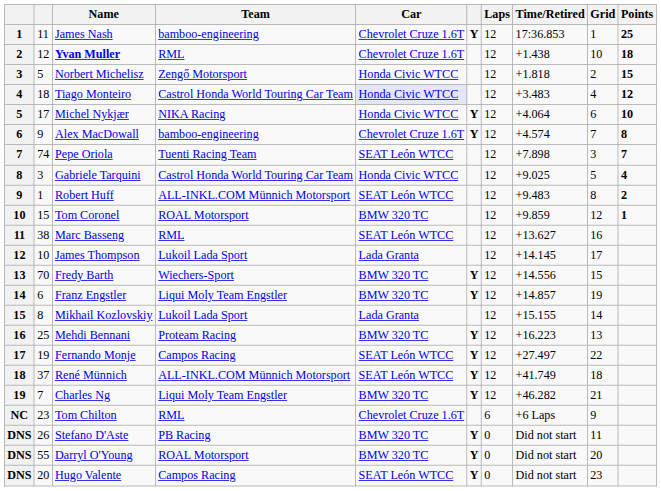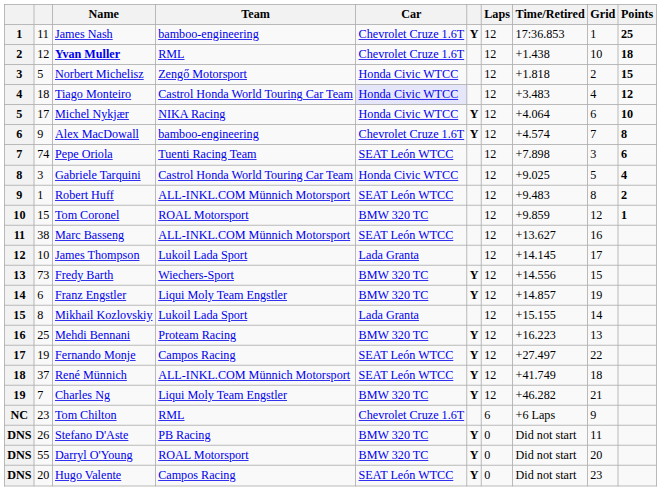 <table class="wikitable sortable" style="font-size: 95%;">
 <tr>
 <th></th>
 <th></th>
 <th>Name</th>
 <th>Team</th>
 <th>Car</th>
 <th></th>
 <th>Laps</th>
 <th>Time/Retired</th>
 <th>Grid</th>
 <th>Points</th>
 </tr>
 <tr>
 <th>1</th>
 <td>11</td>
 <td> <a href='#'>James Nash</a></td>
 <td><a href='#'>bamboo-engineering</a></td>
 <td><a href='#'>Chevrolet Cruze 1.6T</a></td>
 <td align=center><strong><span>Y</span></strong></td>
 <td>12</td>
 <td>17:36.853</td>
 <td>1</td>
 <td><strong>25</strong></td>
 </tr>
 <tr>
 <th>2</th>
 <td>12</td>
 <td> <strong><a href='#'>Yvan Muller</a></strong></td>
 <td><a href='#'>RML</a></td>
 <td><a href='#'>Chevrolet Cruze 1.6T</a></td>
 <td></td>
 <td>12</td>
 <td>+1.438</td>
 <td>10</td>
 <td><strong>18</strong></td>
 </tr>
 <tr>
 <th>3</th>
 <td>5</td>
 <td> <a href='#'>Norbert Michelisz</a></td>
 <td><a href='#'>Zengő Motorsport</a></td>
 <td><a href='#'>Honda Civic WTCC</a></td>
 <td></td>
 <td>12</td>
 <td>+1.818</td>
 <td>2</td>
 <td><strong>15</strong></td>
 </tr>
 <tr>
 <th>4</th>
 <td>18</td>
 <td> <a href='#'>Tiago Monteiro</a></td>
 <td><a href='#'>Castrol Honda World Touring Car Team</a></td>
 <td style="background: lavender;"><a href='#'>Honda Civic WTCC</a></td>
 <td></td>
 <td>12</td>
 <td>+3.483</td>
 <td>4</td>
 <td><strong>12</strong></td>
 </tr>
 <tr>
 <th>5</th>
 <td>17</td>
 <td> <a href='#'>Michel Nykjær</a></td>
 <td><a href='#'>NIKA Racing</a></td>
 <td><a href='#'>Honda Civic WTCC</a></td>
 <td align=center><strong><span>Y</span></strong></td>
 <td>12</td>
 <td>+4.064</td>
 <td>6</td>
 <td><strong>10</strong></td>
 </tr>
 <tr>
 <th>6</th>
 <td>9</td>
 <td> <a href='#'>Alex MacDowall</a></td>
 <td><a href='#'>bamboo-engineering</a></td>
 <td><a href='#'>Chevrolet Cruze 1.6T</a></td>
 <td align=center><strong><span>Y</span></strong></td>
 <td>12</td>
 <td>+4.574</td>
 <td>7</td>
 <td><strong>8</strong></td>
 </tr>
 <tr>
 <th>7</th>
 <td>74</td>
 <td> <a href='#'>Pepe Oriola</a></td>
 <td><a href='#'>Tuenti Racing Team</a></td>
 <td><a href='#'>SEAT León WTCC</a></td>
 <td></td>
 <td>12</td>
 <td>+7.898</td>
 <td>3</td>
-<td><strong>7</strong></td>
+<td><strong>6</strong></td>
 </tr>
 <tr>
 <th>8</th>
 <td>3</td>
 <td> <a href='#'>Gabriele Tarquini</a></td>
 <td><a href='#'>Castrol Honda World Touring Car Team</a></td>
 <td><a href='#'>Honda Civic WTCC</a></td>
 <td></td>
 <td>12</td>
 <td>+9.025</td>
 <td>5</td>
 <td><strong>4</strong></td>
 </tr>
 <tr>
 <th>9</th>
 <td>1</td>
 <td> <a href='#'>Robert Huff</a></td>
 <td><a href='#'>ALL-INKL.COM Münnich Motorsport</a></td>
 <td><a href='#'>SEAT León WTCC</a></td>
 <td></td>
 <td>12</td>
 <td>+9.483</td>
 <td>8</td>
 <td><strong>2</strong></td>
 </tr>
 <tr>
 <th>10</th>
 <td>15</td>
 <td> <a href='#'>Tom Coronel</a></td>
 <td><a href='#'>ROAL Motorsport</a></td>
 <td><a href='#'>BMW 320 TC</a></td>
 <td></td>
 <td>12</td>
 <td>+9.859</td>
 <td>12</td>
 <td><strong>1</strong></td>
 </tr>
 <tr>
 <th>11</th>
 <td>38</td>
 <td> <a href='#'>Marc Basseng</a></td>
-<td><a href='#'>RML</a></td>
+<td><a href='#'>ALL-INKL.COM Münnich Motorsport</a></td>
 <td><a href='#'>SEAT León WTCC</a></td>
 <td></td>
 <td>12</td>
 <td>+13.627</td>
 <td>16</td>
 <td></td>
 </tr>
 <tr>
 <th>12</th>
 <td>10</td>
 <td> <a href='#'>James Thompson</a></td>
 <td><a href='#'>Lukoil Lada Sport</a></td>
 <td><a href='#'>Lada Granta</a></td>
 <td></td>
 <td>12</td>
 <td>+14.145</td>
 <td>17</td>
 <td></td>
 </tr>
 <tr>
 <th>13</th>
-<td>70</td>
+<td>73</td>
 <td> <a href='#'>Fredy Barth</a></td>
 <td><a href='#'>Wiechers-Sport</a></td>
 <td><a href='#'>BMW 320 TC</a></td>
 <td align=center><strong><span>Y</span></strong></td>
 <td>12</td>
 <td>+14.556</td>
 <td>15</td>
 <td></td>
 </tr>
 <tr>
 <th>14</th>
 <td>6</td>
 <td> <a href='#'>Franz Engstler</a></td>
 <td><a href='#'>Liqui Moly Team Engstler</a></td>
 <td><a href='#'>BMW 320 TC</a></td>
 <td align=center><strong><span>Y</span></strong></td>
 <td>12</td>
 <td>+14.857</td>
 <td>19</td>
 <td></td>
 </tr>
 <tr>
 <th>15</th>
 <td>8</td>
 <td> <a href='#'>Mikhail Kozlovskiy</a></td>
 <td><a href='#'>Lukoil Lada Sport</a></td>
 <td><a href='#'>Lada Granta</a></td>
 <td></td>
 <td>12</td>
 <td>+15.155</td>
 <td>14</td>
 <td></td>
 </tr>
 <tr>
 <th>16</th>
 <td>25</td>
 <td> <a href='#'>Mehdi Bennani</a></td>
 <td><a href='#'>Proteam Racing</a></td>
 <td><a href='#'>BMW 320 TC</a></td>
 <td align=center><strong><span>Y</span></strong></td>
 <td>12</td>
 <td>+16.223</td>
 <td>13</td>
 <td></td>
 </tr>
 <tr>
 <th>17</th>
 <td>19</td>
 <td> <a href='#'>Fernando Monje</a></td>
 <td><a href='#'>Campos Racing</a></td>
 <td><a href='#'>SEAT León WTCC</a></td>
 <td align=center><strong><span>Y</span></strong></td>
 <td>12</td>
 <td>+27.497</td>
 <td>22</td>
 <td></td>
 </tr>
 <tr>
 <th>18</th>
 <td>37</td>
 <td> <a href='#'>René Münnich</a></td>
 <td><a href='#'>ALL-INKL.COM Münnich Motorsport</a></td>
 <td><a href='#'>SEAT León WTCC</a></td>
 <td align=center><strong><span>Y</span></strong></td>
 <td>12</td>
 <td>+41.749</td>
 <td>18</td>
 <td></td>
 </tr>
 <tr>
 <th>19</th>
 <td>7</td>
 <td> <a href='#'>Charles Ng</a></td>
 <td><a href='#'>Liqui Moly Team Engstler</a></td>
 <td><a href='#'>BMW 320 TC</a></td>
 <td align=center><strong><span>Y</span></strong></td>
 <td>12</td>
 <td>+46.282</td>
 <td>21</td>
 <td></td>
 </tr>
 <tr>
 <th>NC</th>
 <td>23</td>
 <td> <a href='#'>Tom Chilton</a></td>
 <td><a href='#'>RML</a></td>
 <td><a href='#'>Chevrolet Cruze 1.6T</a></td>
 <td></td>
 <td>6</td>
 <td>+6 Laps</td>
 <td>9</td>
 <td></td>
 </tr>
 <tr>
 <th>DNS</th>
 <td>26</td>
 <td> <a href='#'>Stefano D'Aste</a></td>
 <td><a href='#'>PB Racing</a></td>
 <td><a href='#'>BMW 320 TC</a></td>
 <td align=center><strong><span>Y</span></strong></td>
 <td>0</td>
 <td>Did not start</td>
 <td>11</td>
 <td></td>
 </tr>
 <tr>
 <th>DNS</th>
 <td>55</td>
 <td> <a href='#'>Darryl O'Young</a></td>
 <td><a href='#'>ROAL Motorsport</a></td>
 <td><a href='#'>BMW 320 TC</a></td>
 <td align=center><strong><span>Y</span></strong></td>
 <td>0</td>
 <td>Did not start</td>
 <td>20</td>
 <td></td>
 </tr>
 <tr>
 <th>DNS</th>
 <td>20</td>
 <td> <a href='#'>Hugo Valente</a></td>
 <td><a href='#'>Campos Racing</a></td>
 <td><a href='#'>SEAT León WTCC</a></td>
 <td align=center><strong><span>Y</span></strong></td>
 <td>0</td>
 <td>Did not start</td>
 <td>23</td>
 <td></td>
 </tr>
 </table>
